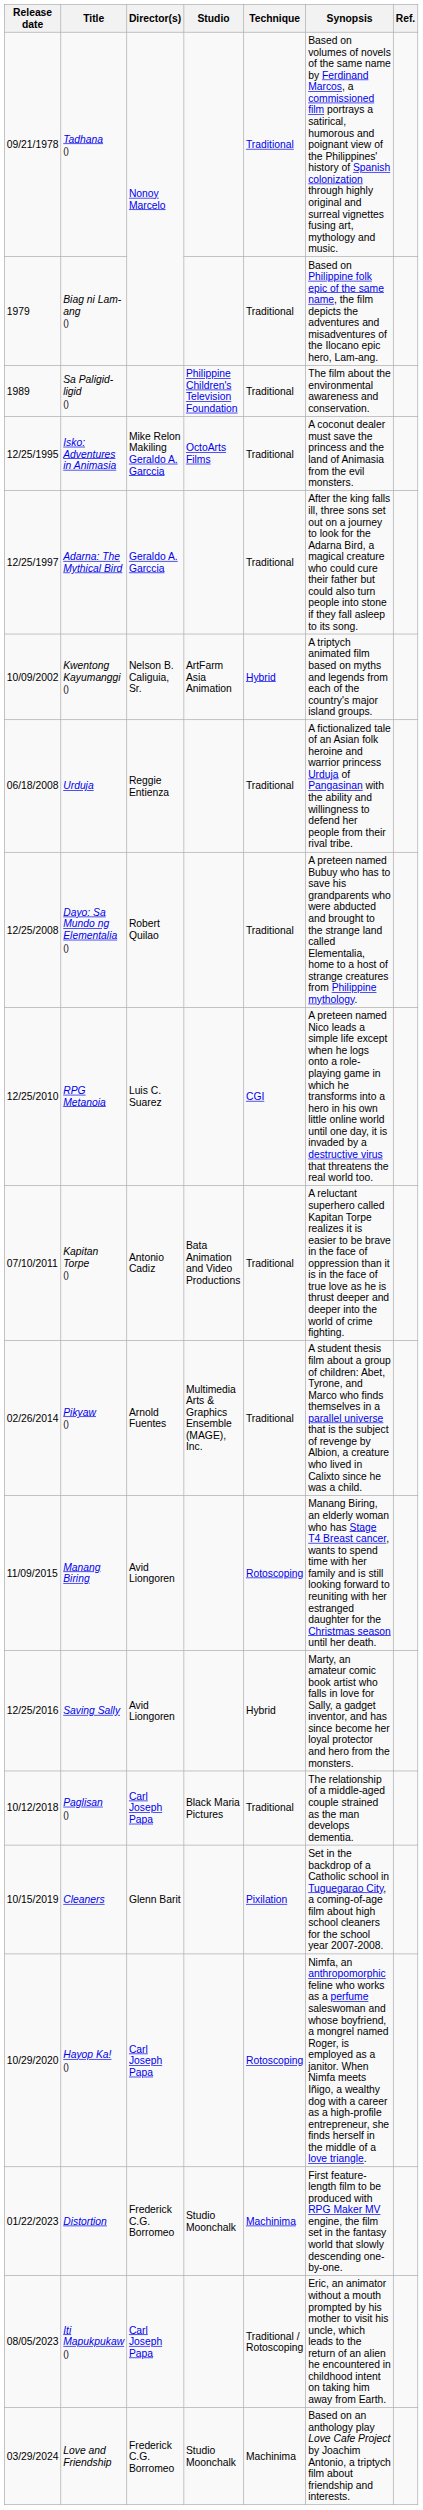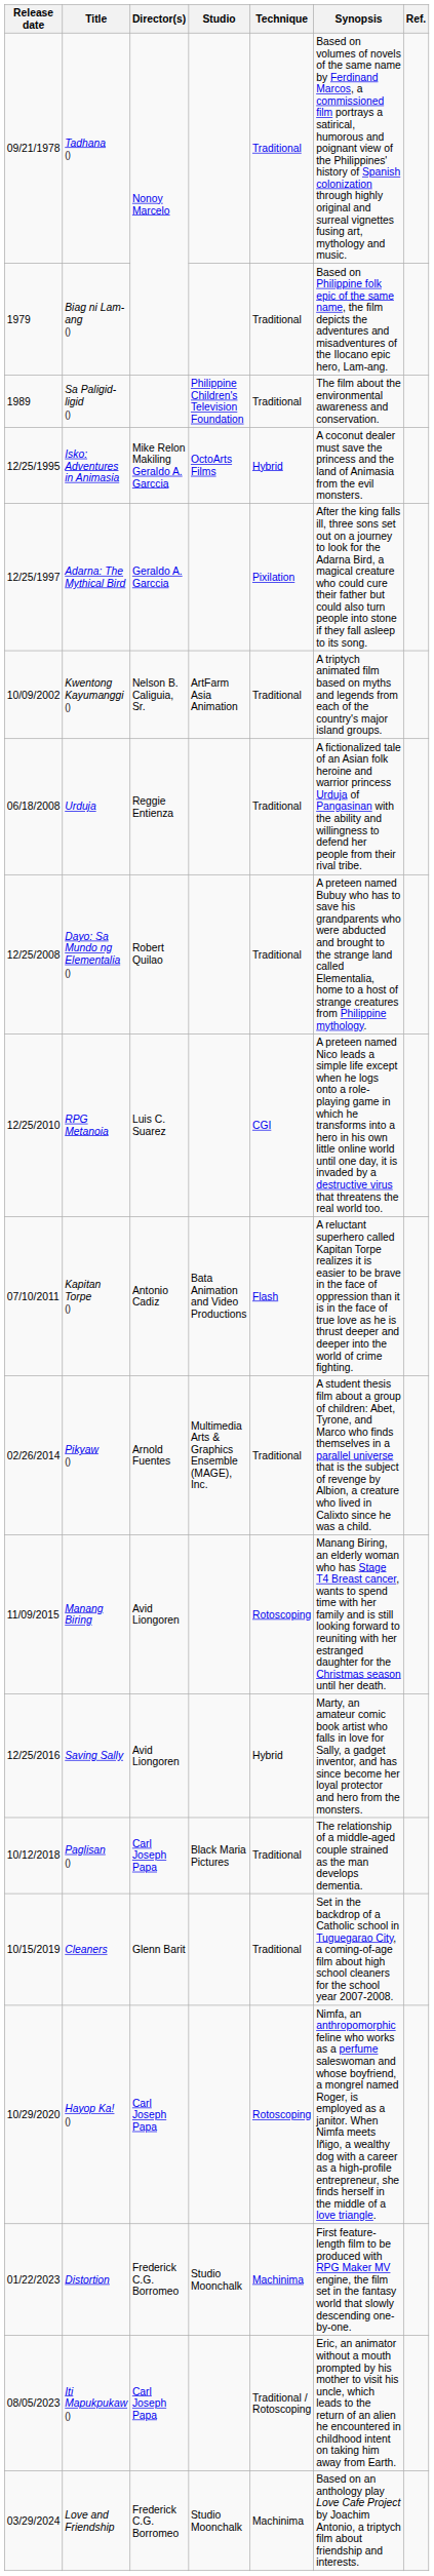 <table class="wikitable plainrowheaders sortable" style="font-size: 95%;">
 <tr>
 <th width="5%"><strong>Release date</strong></th>
 <th width="15%"><strong>Title</strong></th>
 <th width="13%"><strong>Director(s)</strong></th>
 <th width="17%">Studio</th>
 <th width="7%">Technique</th>
 <th width="40%"><strong>Synopsis</strong></th>
 <th width="3%"><strong>Ref.</strong></th>
 </tr>
 <tr>
 <td>09/21/1978</td>
 <td><em><a href='#'>Tadhana</a></em><br><small>()</small></td>
 <td rowspan="2"><a href='#'>Nonoy Marcelo</a></td>
 <td></td>
 <td><a href='#'>Traditional</a></td>
 <td>Based on volumes of novels of the same name by <a href='#'>Ferdinand Marcos</a>, a <a href='#'>commissioned film</a> portrays a satirical, humorous and poignant view of the Philippines' history of <a href='#'>Spanish colonization</a> through highly original and surreal vignettes fusing art, mythology and music.</td>
 <td></td>
 </tr>
 <tr>
 <td>1979</td>
 <td><em>Biag ni Lam-ang</em><br><small>()</small></td>
 <td></td>
 <td>Traditional</td>
 <td>Based on <a href='#'>Philippine folk epic of the same name</a>, the film depicts the adventures and misadventures of the Ilocano epic hero, Lam-ang.</td>
 <td></td>
 </tr>
 <tr>
 <td>1989</td>
 <td><em>Sa Paligid-ligid</em><br><small>()</small></td>
 <td></td>
 <td><a href='#'>Philippine Children's Television Foundation</a></td>
 <td>Traditional</td>
 <td>The film about the environmental awareness and conservation.</td>
 <td></td>
 </tr>
 <tr>
 <td>12/25/1995</td>
 <td><em><a href='#'>Isko: Adventures in Animasia</a></em></td>
 <td>Mike Relon Makiling<br><a href='#'>Geraldo A. Garccia</a></td>
 <td><a href='#'>OctoArts Films</a></td>
-<td>Traditional</td>
+<td><a href='#'>Hybrid</a></td>
 <td>A coconut dealer must save the princess and the land of Animasia from the evil monsters.</td>
 <td></td>
 </tr>
 <tr>
 <td>12/25/1997</td>
 <td><em><a href='#'>Adarna: The Mythical Bird</a></em></td>
 <td><a href='#'>Geraldo A. Garccia</a></td>
 <td></td>
-<td>Traditional</td>
+<td><a href='#'>Pixilation</a></td>
 <td>After the king falls ill, three sons set out on a journey to look for the Adarna Bird, a magical creature who could cure their father but could also turn people into stone if they fall asleep to its song.</td>
 <td></td>
 </tr>
 <tr>
 <td>10/09/2002</td>
 <td><em>Kwentong Kayumanggi</em><br><small>()</small></td>
 <td>Nelson B. Caliguia, Sr.</td>
 <td>ArtFarm Asia Animation</td>
-<td><a href='#'>Hybrid</a></td>
+<td>Traditional</td>
 <td>A triptych animated film based on myths and legends from each of the country's major island groups.</td>
 <td></td>
 </tr>
 <tr>
 <td>06/18/2008</td>
 <td><em><a href='#'>Urduja</a></em></td>
 <td>Reggie Entienza</td>
 <td></td>
 <td>Traditional</td>
 <td>A fictionalized tale of an Asian folk heroine and warrior princess <a href='#'>Urduja</a> of <a href='#'>Pangasinan</a> with the ability and willingness to defend her people from their rival tribe.</td>
 <td></td>
 </tr>
 <tr>
 <td>12/25/2008</td>
 <td><em><a href='#'>Dayo: Sa Mundo ng Elementalia</a></em><br><small>()</small></td>
 <td>Robert Quilao</td>
 <td></td>
 <td>Traditional</td>
 <td>A preteen named Bubuy who has to save his grandparents who were abducted and brought to the strange land called Elementalia, home to a host of strange creatures from <a href='#'>Philippine mythology</a>.</td>
 <td></td>
 </tr>
 <tr>
 <td>12/25/2010</td>
 <td><em><a href='#'>RPG Metanoia</a></em></td>
 <td>Luis C. Suarez</td>
 <td></td>
 <td><a href='#'>CGI</a></td>
 <td>A preteen named Nico leads a simple life except when he logs onto a role-playing game in which he transforms into a hero in his own little online world until one day, it is invaded by a <a href='#'>destructive virus</a> that threatens the real world too.</td>
 <td></td>
 </tr>
 <tr>
 <td>07/10/2011</td>
 <td><em>Kapitan Torpe</em><br><small>()</small></td>
 <td>Antonio Cadiz</td>
 <td>Bata Animation and Video Productions</td>
-<td>Traditional</td>
+<td><a href='#'>Flash</a></td>
 <td>A reluctant superhero called Kapitan Torpe realizes it is easier to be brave in the face of oppression than it is in the face of true love as he is thrust deeper and deeper into the world of crime fighting.</td>
 <td></td>
 </tr>
 <tr>
 <td>02/26/2014</td>
 <td><em><a href='#'>Pikyaw</a></em><br><small>()</small></td>
 <td>Arnold Fuentes</td>
 <td>Multimedia Arts & Graphics Ensemble (MAGE), Inc.</td>
 <td>Traditional</td>
 <td>A student thesis film about a group of children: Abet, Tyrone, and Marco who finds themselves in a <a href='#'>parallel universe</a> that is the subject of revenge by Albion, a creature who lived in Calixto since he was a child.</td>
 <td></td>
 </tr>
 <tr>
 <td>11/09/2015</td>
 <td><em><a href='#'>Manang Biring</a></em></td>
 <td>Avid Liongoren</td>
 <td></td>
 <td><a href='#'>Rotoscoping</a></td>
 <td>Manang Biring, an elderly woman who has <a href='#'>Stage T4 Breast cancer</a>, wants to spend time with her family and is still looking forward to reuniting with her estranged daughter for the <a href='#'>Christmas season</a> until her death.</td>
 <td></td>
 </tr>
 <tr>
 <td>12/25/2016</td>
 <td><em><a href='#'>Saving Sally</a></em></td>
 <td>Avid Liongoren</td>
 <td></td>
 <td>Hybrid</td>
 <td>Marty, an amateur comic book artist who falls in love for Sally, a gadget inventor, and has since become her loyal protector and hero from the monsters.</td>
 <td></td>
 </tr>
 <tr>
 <td>10/12/2018</td>
 <td><em><a href='#'>Paglisan</a></em><br><small>()</small></td>
 <td><a href='#'>Carl Joseph Papa</a></td>
 <td>Black Maria Pictures</td>
 <td>Traditional</td>
 <td>The relationship of a middle-aged couple strained as the man develops dementia.</td>
 <td></td>
 </tr>
 <tr>
 <td>10/15/2019</td>
 <td><em><a href='#'>Cleaners</a></em></td>
 <td>Glenn Barit</td>
 <td></td>
-<td><a href='#'>Pixilation</a></td>
+<td>Traditional</td>
 <td>Set in the backdrop of a Catholic school in <a href='#'>Tuguegarao City</a>, a coming-of-age film about high school cleaners for the school year 2007-2008.</td>
 <td></td>
 </tr>
 <tr>
 <td>10/29/2020</td>
 <td><em><a href='#'>Hayop Ka!</a></em><br><small>()</small></td>
 <td><a href='#'>Carl Joseph Papa</a></td>
 <td></td>
 <td><a href='#'>Rotoscoping</a></td>
 <td>Nimfa, an <a href='#'>anthropomorphic</a> feline who works as a <a href='#'>perfume</a> saleswoman and whose boyfriend, a mongrel named Roger, is employed as a janitor. When Nimfa meets Iñigo, a wealthy dog with a career as a high-profile entrepreneur, she finds herself in the middle of a <a href='#'>love triangle</a>.</td>
 <td></td>
 </tr>
 <tr>
 <td>01/22/2023</td>
 <td><em><a href='#'>Distortion</a></em></td>
 <td>Frederick C.G. Borromeo</td>
 <td>Studio Moonchalk</td>
 <td><a href='#'>Machinima</a></td>
 <td>First feature-length film to be produced with <a href='#'>RPG Maker MV</a> engine, the film set in the fantasy world that slowly descending one-by-one.</td>
 <td></td>
 </tr>
 <tr>
 <td>08/05/2023</td>
 <td><em><a href='#'>Iti Mapukpukaw</a></em><br><small>()</small></td>
 <td><a href='#'>Carl Joseph Papa</a></td>
 <td></td>
 <td>Traditional / Rotoscoping</td>
 <td>Eric, an animator without a mouth prompted by his mother to visit his uncle, which leads to the return of an alien he encountered in childhood intent on taking him away from Earth.</td>
 <td></td>
 </tr>
 <tr>
 <td>03/29/2024</td>
 <td><em>Love and Friendship</em></td>
 <td>Frederick C.G. Borromeo</td>
 <td>Studio Moonchalk</td>
 <td>Machinima</td>
 <td>Based on an anthology play <em>Love Cafe Project</em> by Joachim Antonio, a triptych film about friendship and interests.</td>
 <td></td>
 </tr>
 </table>
